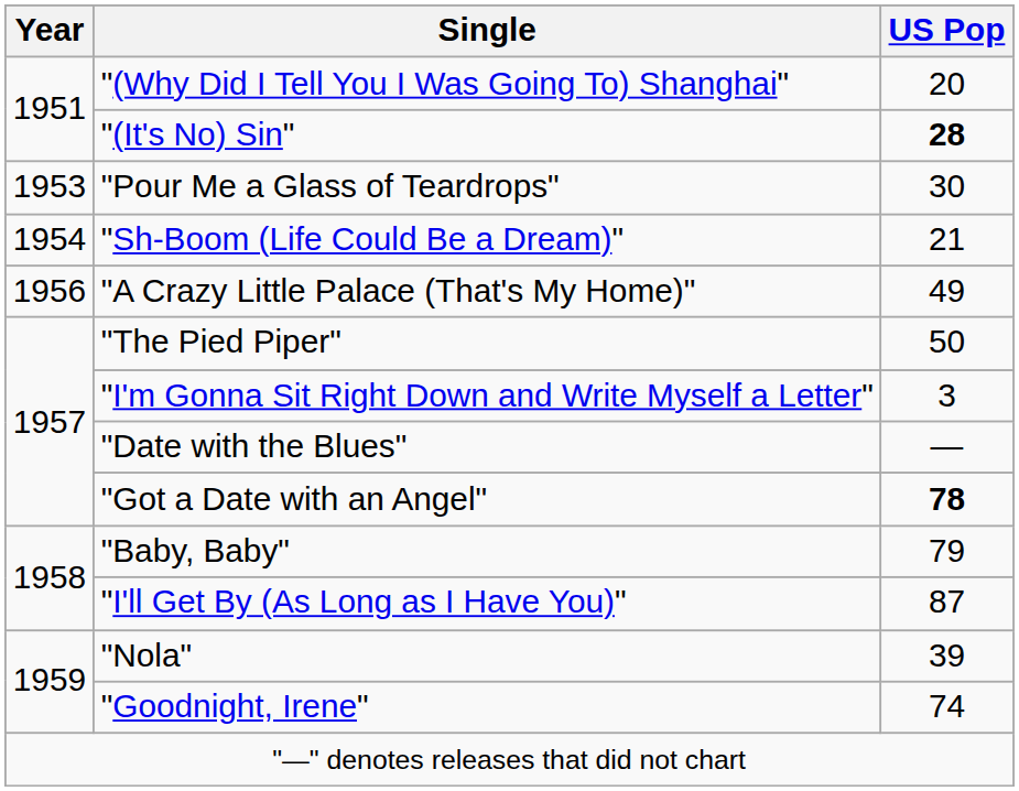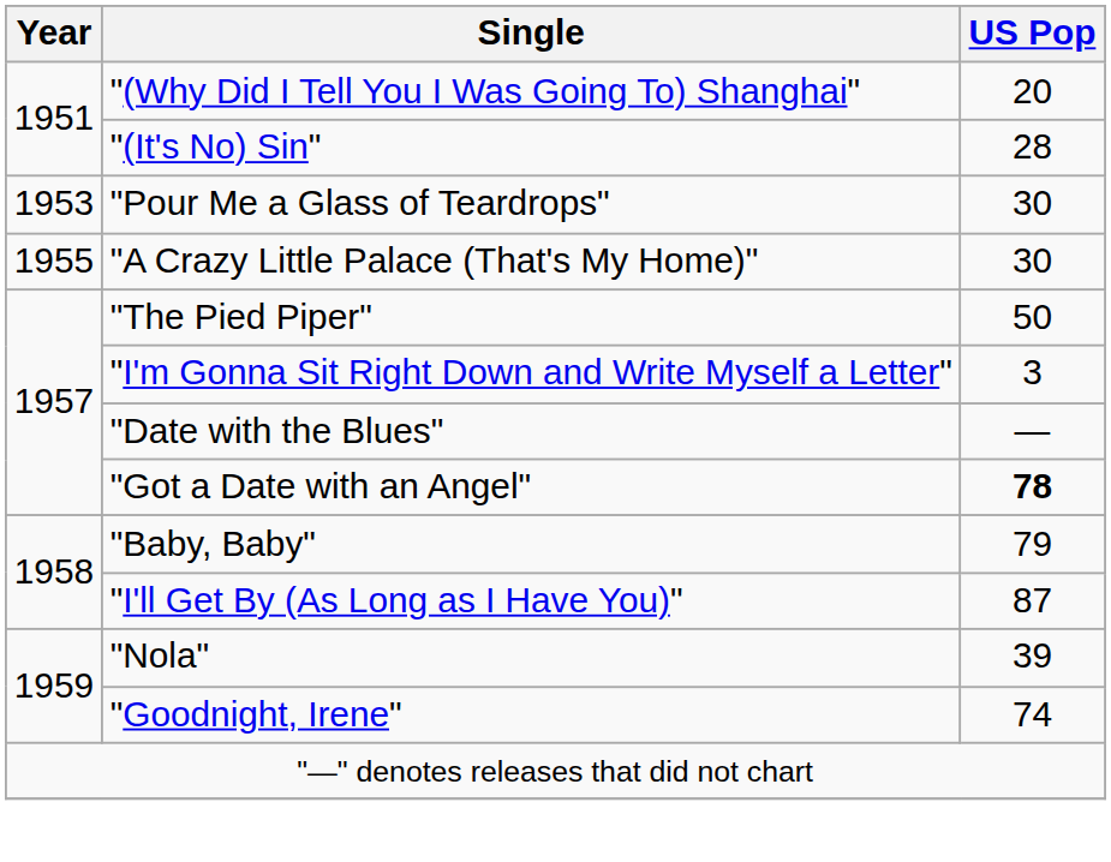 <table class="wikitable">
 <tr>
 <th>Year</th>
 <th>Single</th>
 <th><a href='#'>US Pop</a><br></th>
 </tr>
 <tr>
 <td rowspan="2">1951</td>
 <td>"<a href='#'>(Why Did I Tell You I Was Going To) Shanghai</a>"</td>
 <td align="center">20</td>
 </tr>
 <tr>
 <td>"<a href='#'>(It's No) Sin</a>"</td>
-<td align="center"><strong>28</strong></td>
+<td align="center">28</td>
 </tr>
 <tr>
 <td>1953</td>
 <td>"Pour Me a Glass of Teardrops"</td>
 <td align="center">30</td>
 </tr>
 <tr>
-<td>1954</td>
-<td>"<a href='#'>Sh-Boom (Life Could Be a Dream)</a>"</td>
-<td align="center">21</td>
-</tr>
-<tr>
-<td>1956</td>
+<td>1955</td>
 <td>"A Crazy Little Palace (That's My Home)"</td>
-<td align="center">49</td>
+<td align="center">30</td>
 </tr>
 <tr>
 <td rowspan="4">1957</td>
 <td>"The Pied Piper"</td>
 <td align="center">50</td>
 </tr>
 <tr>
 <td>"<a href='#'>I'm Gonna Sit Right Down and Write Myself a Letter</a>"</td>
 <td align="center">3</td>
 </tr>
 <tr>
 <td>"Date with the Blues"</td>
 <td align="center">—</td>
 </tr>
 <tr>
 <td>"Got a Date with an Angel"</td>
 <td align="center"><strong>78</strong></td>
 </tr>
 <tr>
 <td rowspan="2">1958</td>
 <td>"Baby, Baby"</td>
 <td align="center">79</td>
 </tr>
 <tr>
 <td>"<a href='#'>I'll Get By (As Long as I Have You)</a>"</td>
 <td align="center">87</td>
 </tr>
 <tr>
 <td rowspan="2">1959</td>
 <td>"Nola"</td>
 <td align="center">39</td>
 </tr>
 <tr>
 <td>"<a href='#'>Goodnight, Irene</a>"</td>
 <td align="center">74</td>
 </tr>
 <tr>
 <td style="text-align:center;" colspan="3"><small>"—" denotes releases that did not chart</small></td>
 </tr>
 <tr>
 </tr>
 </table>
